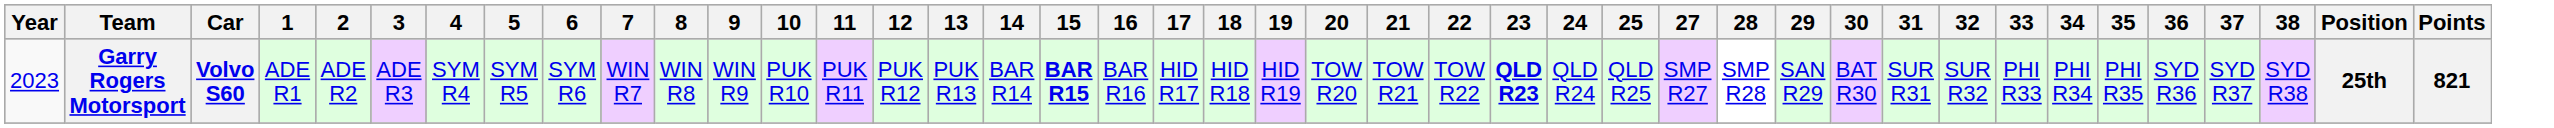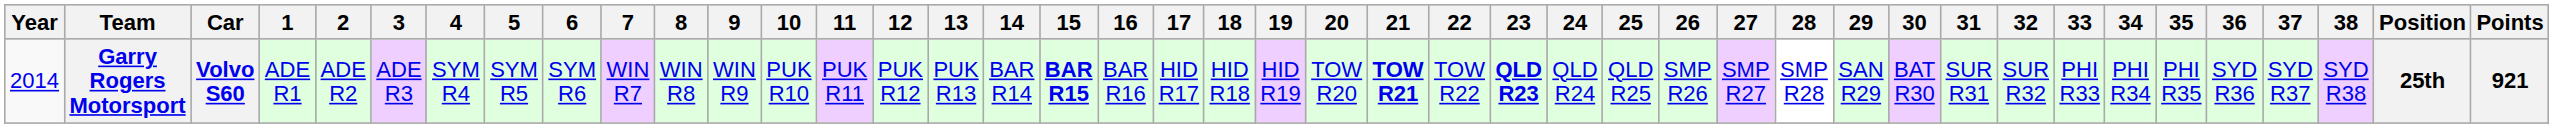 <table class="wikitable" style="text-align:center; font-size:85%">
 <tr>
 <th>Year</th>
 <th>Team</th>
 <th>Car</th>
 <th>1</th>
 <th>2</th>
 <th>3</th>
 <th>4</th>
 <th>5</th>
 <th>6</th>
 <th>7</th>
 <th>8</th>
 <th>9</th>
 <th>10</th>
 <th>11</th>
 <th>12</th>
 <th>13</th>
 <th>14</th>
 <th>15</th>
 <th>16</th>
 <th>17</th>
 <th>18</th>
 <th>19</th>
 <th>20</th>
 <th>21</th>
 <th>22</th>
 <th>23</th>
 <th>24</th>
 <th>25</th>
+<th>26</th>
 <th>27</th>
 <th>28</th>
 <th>29</th>
 <th>30</th>
 <th>31</th>
 <th>32</th>
 <th>33</th>
 <th>34</th>
 <th>35</th>
 <th>36</th>
 <th>37</th>
 <th>38</th>
 <th>Position</th>
 <th>Points</th>
 </tr>
 <tr>
-<td><a href='#'>2023</a></td>
+<td><a href='#'>2014</a></td>
 <th><a href='#'>Garry Rogers Motorsport</a></th>
 <th><a href='#'>Volvo S60</a></th>
 <td style="background:#DFFFDF;"><a href='#'>ADE <br> R1</a><br></td>
 <td style="background:#DFFFDF;"><a href='#'>ADE <br> R2</a><br></td>
 <td style="background:#EFCFFF;"><a href='#'>ADE <br> R3</a><br></td>
 <td style="background:#DFFFDF;"><a href='#'>SYM <br> R4</a><br></td>
 <td style="background:#DFFFDF;"><a href='#'>SYM <br> R5</a><br></td>
 <td style="background:#DFFFDF;"><a href='#'>SYM <br> R6</a><br></td>
 <td style="background:#EFCFFF;"><a href='#'>WIN <br> R7</a><br></td>
 <td style="background:#DFFFDF;"><a href='#'>WIN <br> R8</a><br></td>
 <td style="background:#DFFFDF;"><a href='#'>WIN <br> R9</a><br></td>
 <td style="background:#DFFFDF;"><a href='#'>PUK <br> R10</a><br></td>
 <td style="background:#EFCFFF;"><a href='#'>PUK <br> R11</a><br></td>
 <td style="background:#DFFFDF;"><a href='#'>PUK <br> R12</a><br></td>
 <td style="background:#DFFFDF;"><a href='#'>PUK <br> R13</a><br></td>
 <td style="background:#DFFFDF;"><a href='#'>BAR <br> R14</a><br></td>
 <td style="background:#DFFFDF;"><strong><a href='#'>BAR <br> R15</a><br></strong></td>
 <td style="background:#DFFFDF;"><a href='#'>BAR <br> R16</a><br></td>
 <td style="background:#DFFFDF;"><a href='#'>HID <br> R17</a><br></td>
 <td style="background:#DFFFDF;"><a href='#'>HID <br> R18</a><br></td>
 <td style="background:#EFCFFF;"><a href='#'>HID <br> R19</a><br></td>
 <td style="background:#DFFFDF;"><a href='#'>TOW <br> R20</a><br></td>
-<td style="background:#DFFFDF;"><a href='#'>TOW <br> R21</a><br></td>
+<td style="background:#DFFFDF;"><strong><a href='#'>TOW <br> R21</a><br></strong></td>
 <td style="background:#DFFFDF;"><a href='#'>TOW <br> R22</a><br></td>
 <td style="background:#DFFFDF;"><strong><a href='#'>QLD <br> R23</a><br></strong></td>
 <td style="background:#DFFFDF;"><a href='#'>QLD <br> R24</a><br></td>
 <td style="background:#DFFFDF;"><a href='#'>QLD <br> R25</a><br></td>
+<td style="background:#DFFFDF;"><a href='#'>SMP <br> R26</a><br></td>
 <td style="background:#EFCFFF;"><a href='#'>SMP <br> R27</a><br></td>
 <td style="background:#FFFFFF;"><a href='#'>SMP <br> R28</a><br></td>
 <td style="background:#DFFFDF;"><a href='#'>SAN <br> R29</a><br></td>
 <td style="background:#EFCFFF;"><a href='#'>BAT <br> R30</a><br></td>
 <td style="background:#DFFFDF;"><a href='#'>SUR <br> R31</a><br></td>
 <td style="background:#DFFFDF;"><a href='#'>SUR <br> R32</a><br></td>
 <td style="background:#DFFFDF;"><a href='#'>PHI <br> R33</a><br></td>
 <td style="background:#DFFFDF;"><a href='#'>PHI <br> R34</a><br></td>
 <td style="background:#DFFFDF;"><a href='#'>PHI <br> R35</a><br></td>
 <td style="background:#DFFFDF;"><a href='#'>SYD <br> R36</a><br></td>
 <td style="background:#DFFFDF;"><a href='#'>SYD <br> R37</a><br></td>
 <td style="background:#EFCFFF;"><a href='#'>SYD <br> R38</a><br></td>
 <th>25th</th>
-<th>821</th>
+<th>921</th>
 </tr>
 </table>
